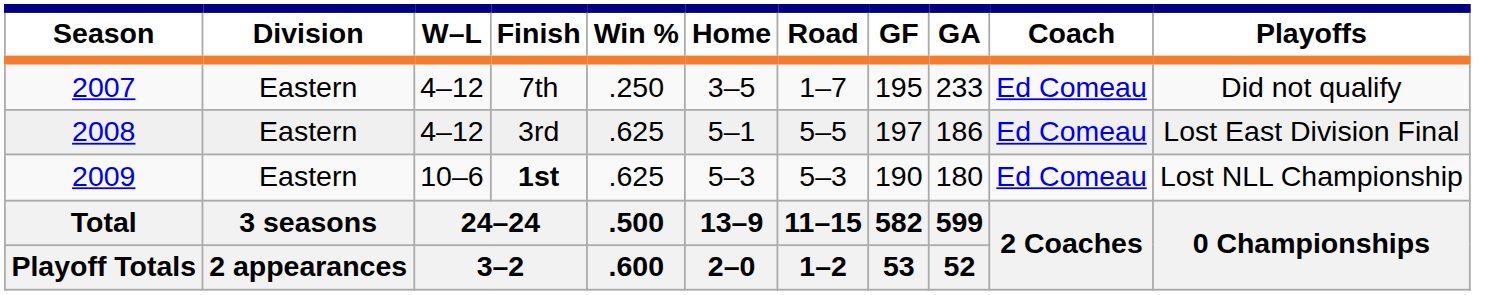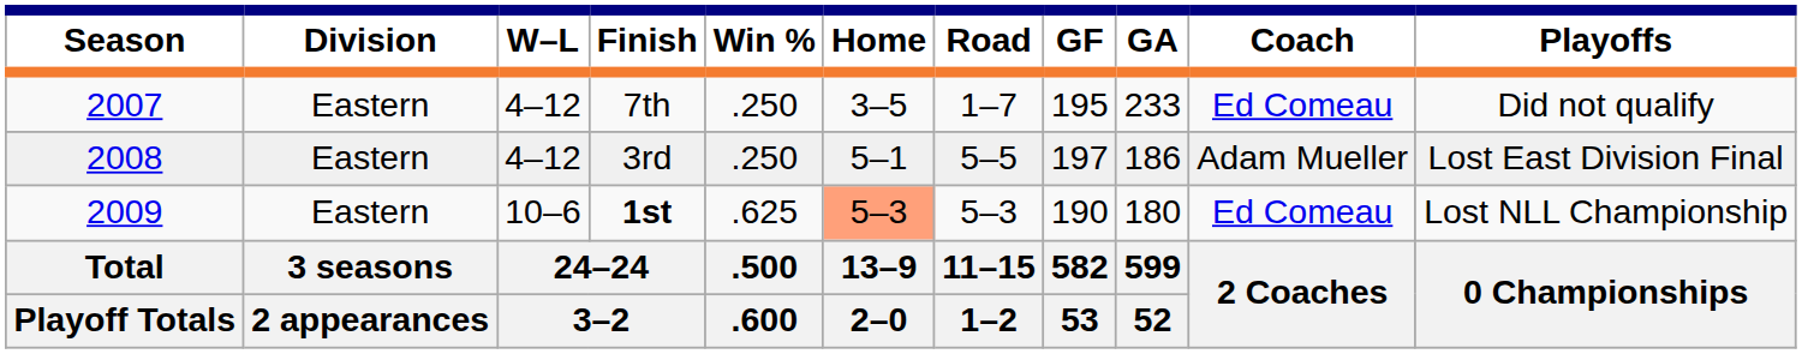 <table class="wikitable">
 <tr>
 <th style="background:#FFFFFF;border-top:navy 5px solid;border-bottom:#F47C30 5px solid;">Season</th>
 <th style="background:#FFFFFF;border-top:navy 5px solid;border-bottom:#F47C30 5px solid;">Division</th>
 <th style="background:#FFFFFF;border-top:navy 5px solid;border-bottom:#F47C30 5px solid;">W–L</th>
 <th style="background:#FFFFFF;border-top:navy 5px solid;border-bottom:#F47C30 5px solid;">Finish</th>
 <th style="background:#FFFFFF;border-top:navy 5px solid;border-bottom:#F47C30 5px solid;">Win %</th>
 <th style="background:#FFFFFF;border-top:navy 5px solid;border-bottom:#F47C30 5px solid;">Home</th>
 <th style="background:#FFFFFF;border-top:navy 5px solid;border-bottom:#F47C30 5px solid;">Road</th>
 <th style="background:#FFFFFF;border-top:navy 5px solid;border-bottom:#F47C30 5px solid;">GF</th>
 <th style="background:#FFFFFF;border-top:navy 5px solid;border-bottom:#F47C30 5px solid;">GA</th>
 <th style="background:#FFFFFF;border-top:navy 5px solid;border-bottom:#F47C30 5px solid;">Coach</th>
 <th style="background:#FFFFFF;border-top:navy 5px solid;border-bottom:#F47C30 5px solid;">Playoffs</th>
 </tr>
 <tr ALIGN=center>
 <td><a href='#'>2007</a></td>
 <td>Eastern</td>
 <td>4–12</td>
 <td>7th</td>
 <td>.250</td>
 <td>3–5</td>
 <td>1–7</td>
 <td>195</td>
 <td>233</td>
 <td><a href='#'>Ed Comeau</a></td>
 <td>Did not qualify</td>
 </tr>
 <tr ALIGN=center bgcolor="#f0f0f0">
 <td><a href='#'>2008</a></td>
 <td>Eastern</td>
 <td>4–12</td>
 <td>3rd</td>
-<td>.625</td>
+<td>.250</td>
 <td>5–1</td>
 <td>5–5</td>
 <td>197</td>
 <td>186</td>
-<td><a href='#'>Ed Comeau</a></td>
+<td>Adam Mueller</td>
 <td>Lost East Division Final</td>
 </tr>
 <tr ALIGN=center>
 <td><a href='#'>2009</a></td>
 <td>Eastern</td>
 <td>10–6</td>
 <td><strong>1st</strong></td>
 <td>.625</td>
-<td>5–3</td>
+<td style="background: lightsalmon;">5–3</td>
 <td>5–3</td>
 <td>190</td>
 <td>180</td>
 <td><a href='#'>Ed Comeau</a></td>
 <td>Lost NLL Championship</td>
 </tr>
 <tr ALIGN=center bgcolor="#e0e0e0">
 <th>Total</th>
 <th>3 seasons</th>
 <th colspan="2">24–24</th>
 <th>.500</th>
 <th>13–9</th>
 <th>11–15</th>
 <th>582</th>
 <th>599</th>
 <th rowspan="2">2 Coaches</th>
 <th rowspan="2">0 Championships</th>
 </tr>
 <tr>
 <th>Playoff Totals</th>
 <th>2 appearances</th>
 <th colspan="2">3–2</th>
 <th>.600</th>
 <th>2–0</th>
 <th>1–2</th>
 <th>53</th>
 <th>52</th>
 </tr>
 </table>
